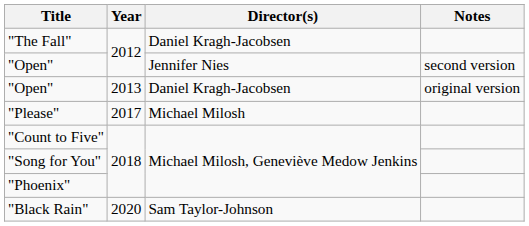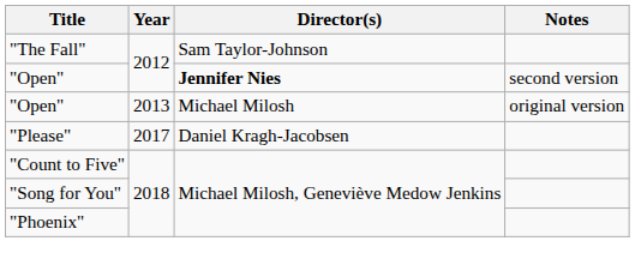 <table class="wikitable plainrowheaders sortable">
 <tr>
 <th scope="col" align="center">Title</th>
 <th scope="col" align="center">Year</th>
 <th scope="col" align="center">Director(s)</th>
 <th scope="col" align="center" class="unsortable">Notes</th>
 </tr>
 <tr>
 <td>"The Fall"</td>
 <td align="center" rowspan="2">2012</td>
-<td>Daniel Kragh-Jacobsen</td>
+<td>Sam Taylor-Johnson</td>
 <td></td>
 </tr>
 <tr>
 <td>"Open"</td>
-<td>Jennifer Nies</td>
+<td><strong>Jennifer Nies</strong></td>
 <td>second version </td>
 </tr>
 <tr>
 <td>"Open"</td>
 <td align="center">2013</td>
-<td>Daniel Kragh-Jacobsen</td>
+<td>Michael Milosh</td>
 <td>original version </td>
 </tr>
 <tr>
 <td>"Please"</td>
 <td align="center">2017</td>
-<td>Michael Milosh</td>
+<td>Daniel Kragh-Jacobsen</td>
 <td></td>
 </tr>
 <tr>
 <td>"Count to Five"</td>
 <td align="center" rowspan="3">2018</td>
 <td rowspan="3">Michael Milosh, Geneviève Medow Jenkins</td>
 <td></td>
 </tr>
 <tr>
 <td>"Song for You"</td>
 <td></td>
 </tr>
 <tr>
 <td>"Phoenix"</td>
 <td></td>
 </tr>
-<tr>
-<td>"Black Rain"</td>
-<td>2020</td>
-<td>Sam Taylor-Johnson</td>
-<td></td>
-</tr>
 </table>
